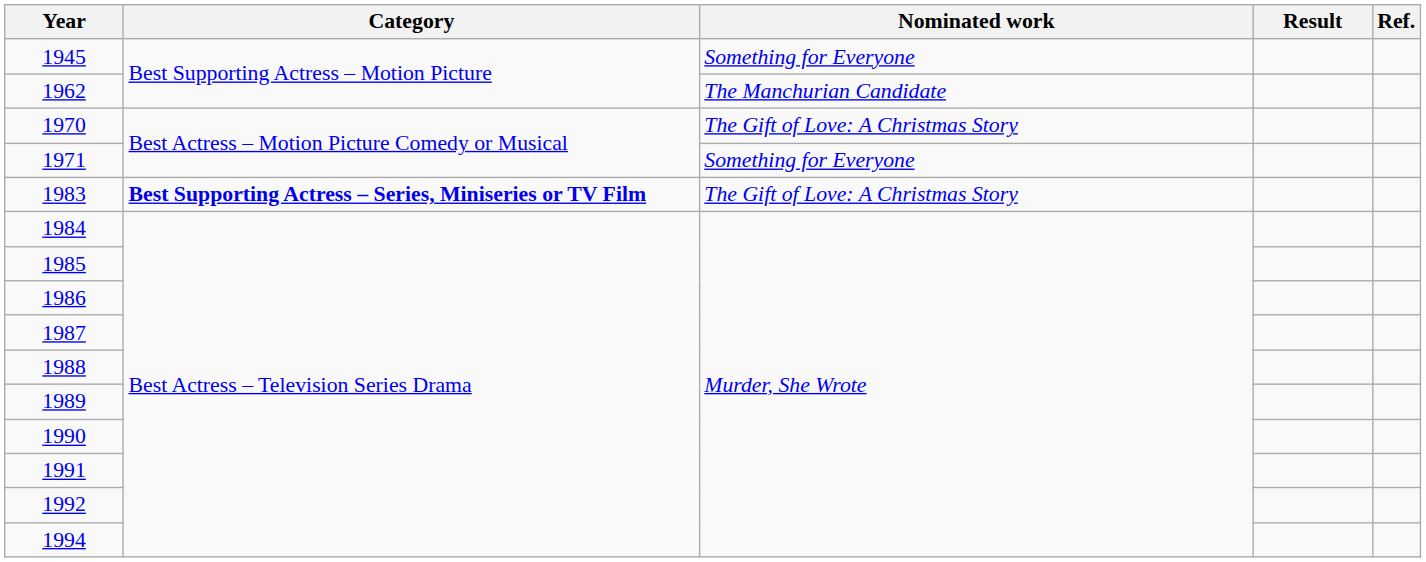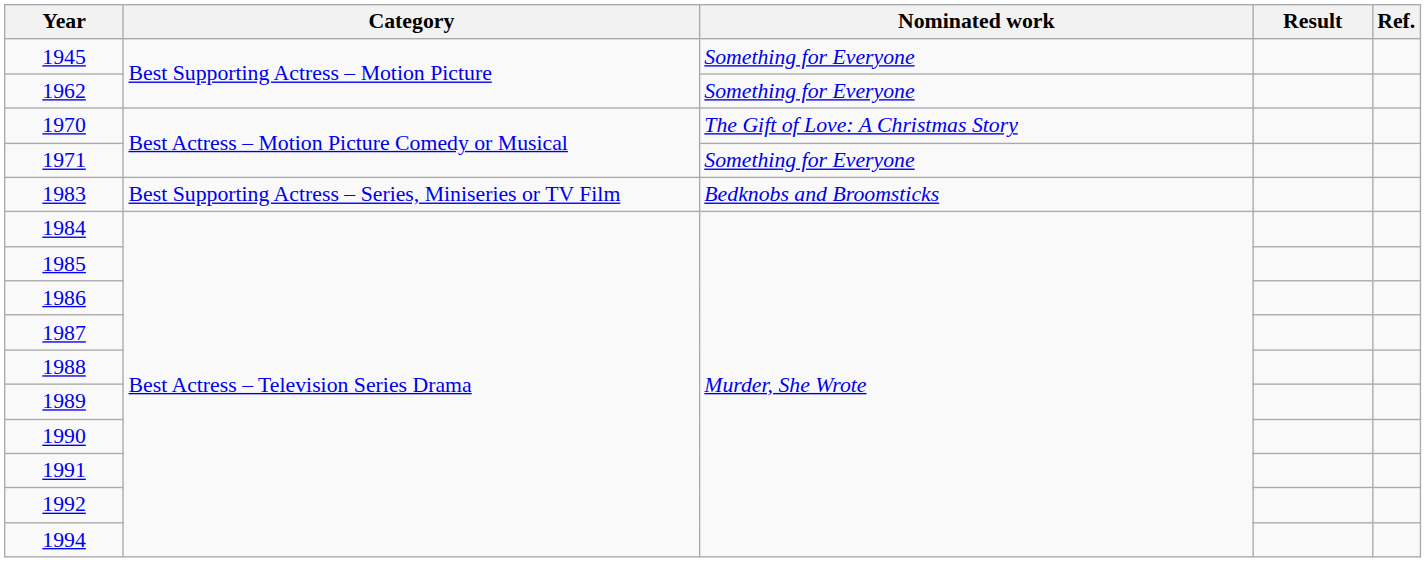 <table class=wikitable>
 <tr>
 <th scope="col" style="width:5em;">Year</th>
 <th scope="col" style="width:26em;">Category</th>
 <th scope="col" style="width:25em;">Nominated work</th>
 <th scope="col" style="width:5em;">Result</th>
 <th>Ref.</th>
 </tr>
 <tr>
 <td style="text-align:center;"><a href='#'>1945</a></td>
 <td rowspan="2"><a href='#'>Best Supporting Actress – Motion Picture</a></td>
 <td><em><a href='#'>Something for Everyone</a></em></td>
 <td></td>
 <td style="text-align:center;"></td>
 </tr>
 <tr>
 <td style="text-align:center;"><a href='#'>1962</a></td>
-<td><em><a href='#'>The Manchurian Candidate</a></em></td>
+<td><em><a href='#'>Something for Everyone</a></em></td>
 <td></td>
 <td style="text-align:center;"></td>
 </tr>
 <tr>
 <td style="text-align:center;"><a href='#'>1970</a></td>
 <td rowspan="2"><a href='#'>Best Actress – Motion Picture Comedy or Musical</a></td>
 <td><em><a href='#'>The Gift of Love: A Christmas Story</a></em></td>
 <td></td>
 <td style="text-align:center;"></td>
 </tr>
 <tr>
 <td style="text-align:center;"><a href='#'>1971</a></td>
 <td><em><a href='#'>Something for Everyone</a></em></td>
 <td></td>
 <td style="text-align:center;"></td>
 </tr>
 <tr>
 <td style="text-align:center;"><a href='#'>1983</a></td>
-<td><strong><a href='#'>Best Supporting Actress – Series, Miniseries or TV Film</a></strong></td>
-<td><em><a href='#'>The Gift of Love: A Christmas Story</a></em></td>
+<td><a href='#'>Best Supporting Actress – Series, Miniseries or TV Film</a></td>
+<td><em><a href='#'>Bedknobs and Broomsticks</a></em></td>
 <td></td>
 <td style="text-align:center;"></td>
 </tr>
 <tr>
 <td style="text-align:center;"><a href='#'>1984</a></td>
 <td rowspan="10"><a href='#'>Best Actress – Television Series Drama</a></td>
 <td rowspan="10"><em><a href='#'>Murder, She Wrote</a></em></td>
 <td></td>
 <td style="text-align:center;"></td>
 </tr>
 <tr>
 <td style="text-align:center;"><a href='#'>1985</a></td>
 <td></td>
 <td style="text-align:center;"></td>
 </tr>
 <tr>
 <td style="text-align:center;"><a href='#'>1986</a></td>
 <td></td>
 <td style="text-align:center;"></td>
 </tr>
 <tr>
 <td style="text-align:center;"><a href='#'>1987</a></td>
 <td></td>
 <td style="text-align:center;"></td>
 </tr>
 <tr>
 <td style="text-align:center;"><a href='#'>1988</a></td>
 <td></td>
 <td style="text-align:center;"></td>
 </tr>
 <tr>
 <td style="text-align:center;"><a href='#'>1989</a></td>
 <td></td>
 <td style="text-align:center;"></td>
 </tr>
 <tr>
 <td style="text-align:center;"><a href='#'>1990</a></td>
 <td></td>
 <td style="text-align:center;"></td>
 </tr>
 <tr>
 <td style="text-align:center;"><a href='#'>1991</a></td>
 <td></td>
 <td style="text-align:center;"></td>
 </tr>
 <tr>
 <td style="text-align:center;"><a href='#'>1992</a></td>
 <td></td>
 <td style="text-align:center;"></td>
 </tr>
 <tr>
 <td style="text-align:center;"><a href='#'>1994</a></td>
 <td></td>
 <td style="text-align:center;"></td>
 </tr>
 </table>
